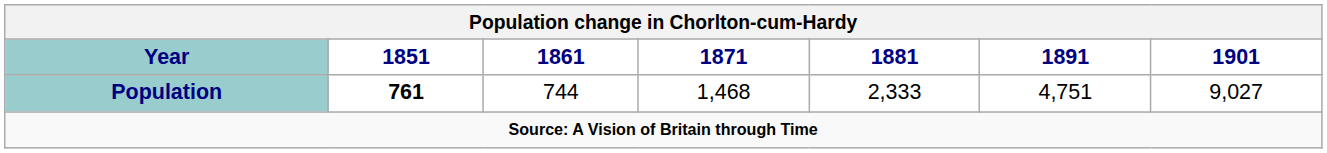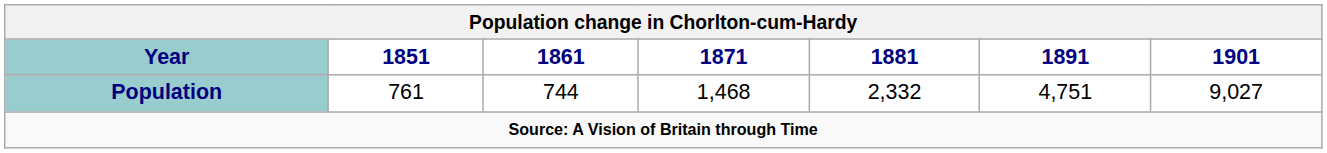 <table class="wikitable" style="font-size:90%; width:70%; border:0; text-align:center; line-height:120%;">
 <tr>
 <th colspan="20" style="text-align:center;font-size:90%;">Population change in Chorlton-cum-Hardy</th>
 </tr>
 <tr>
 <th style="background:#9cc; color:navy; height:17px;">Year</th>
 <th style="background:#fff; color:navy;">1851</th>
 <th style="background:#fff; color:navy;">1861</th>
 <th style="background:#fff; color:navy;">1871</th>
 <th style="background:#fff; color:navy;">1881</th>
 <th style="background:#fff; color:navy;">1891</th>
 <th style="background:#fff; color:navy;">1901</th>
 </tr>
 <tr style="text-align:center;">
 <th style="background:#9cc; color:navy; height:17px;">Population</th>
-<td style="background:#fff; color:black;"><strong>761</strong></td>
+<td style="background:#fff; color:black;">761</td>
 <td style="background:#fff; color:black;">744</td>
 <td style="background:#fff; color:black;">1,468</td>
-<td style="background:#fff; color:black;">2,333</td>
+<td style="background:#fff; color:black;">2,332</td>
 <td style="background:#fff; color:black;">4,751</td>
 <td style="background:#fff; color:black;">9,027</td>
 </tr>
 <tr>
 <td colspan="20" style="text-align:center;font-size:90%;"><small><strong>Source: A Vision of Britain through Time</strong></small></td>
 </tr>
 </table>
